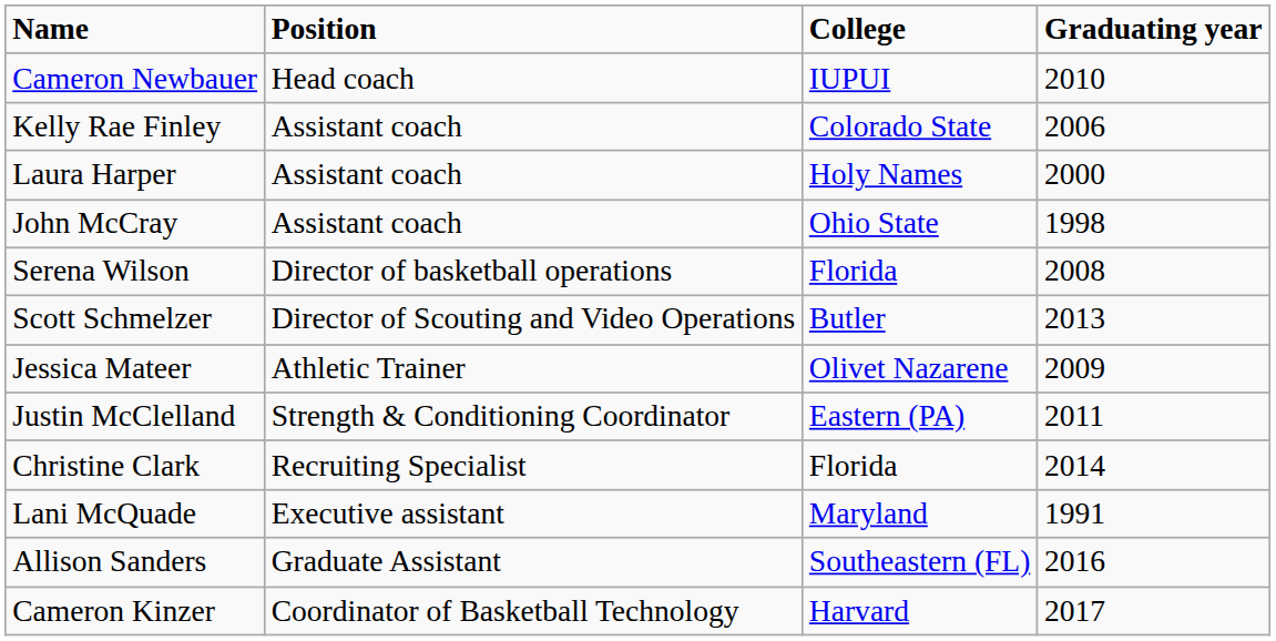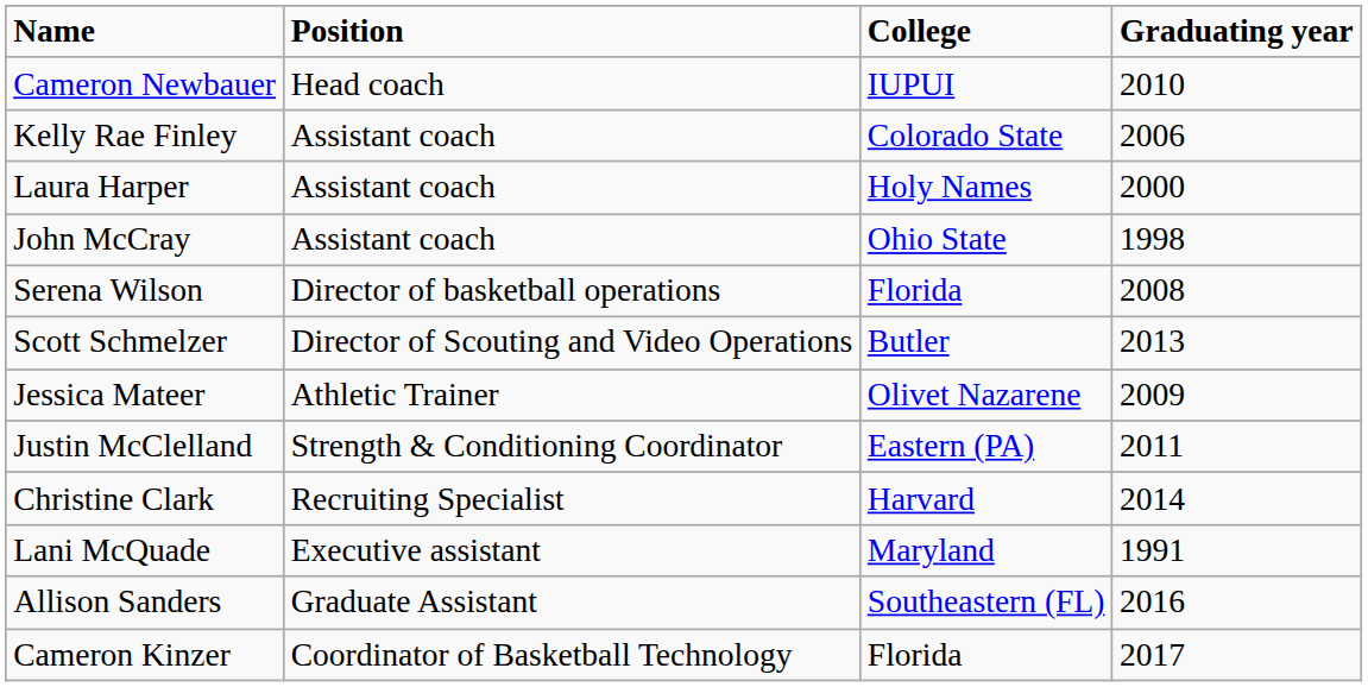 <table class="wikitable">
 <tr>
 <td><strong>Name</strong></td>
 <td><strong>Position</strong></td>
 <td><strong>College</strong></td>
 <td><strong>Graduating year</strong></td>
 </tr>
 <tr>
 <td><a href='#'>Cameron Newbauer</a></td>
 <td>Head coach</td>
 <td><a href='#'>IUPUI</a></td>
 <td>2010</td>
 </tr>
 <tr>
 <td>Kelly Rae Finley</td>
 <td>Assistant coach</td>
 <td><a href='#'>Colorado State</a></td>
 <td>2006</td>
 </tr>
 <tr>
 <td>Laura Harper</td>
 <td>Assistant coach</td>
 <td><a href='#'>Holy Names</a></td>
 <td>2000</td>
 </tr>
 <tr>
 <td>John McCray</td>
 <td>Assistant coach</td>
 <td><a href='#'>Ohio State</a></td>
 <td>1998</td>
 </tr>
 <tr>
 <td>Serena Wilson</td>
 <td>Director of basketball operations</td>
 <td><a href='#'>Florida</a></td>
 <td>2008</td>
 </tr>
 <tr>
 <td>Scott Schmelzer</td>
 <td>Director of Scouting and Video Operations</td>
 <td><a href='#'>Butler</a></td>
 <td>2013</td>
 </tr>
 <tr>
 <td>Jessica Mateer</td>
 <td>Athletic Trainer</td>
 <td><a href='#'>Olivet Nazarene</a></td>
 <td>2009</td>
 </tr>
 <tr>
 <td>Justin McClelland</td>
 <td>Strength & Conditioning Coordinator</td>
 <td><a href='#'>Eastern (PA)</a></td>
 <td>2011</td>
 </tr>
 <tr>
 <td>Christine Clark</td>
 <td>Recruiting Specialist</td>
-<td>Florida</td>
+<td><a href='#'>Harvard</a></td>
 <td>2014</td>
 </tr>
 <tr>
 <td>Lani McQuade</td>
 <td>Executive assistant</td>
 <td><a href='#'>Maryland</a></td>
 <td>1991</td>
 </tr>
 <tr>
 <td>Allison Sanders</td>
 <td>Graduate Assistant</td>
 <td><a href='#'>Southeastern (FL)</a></td>
 <td>2016</td>
 </tr>
 <tr>
 <td>Cameron Kinzer</td>
 <td>Coordinator of Basketball Technology</td>
-<td><a href='#'>Harvard</a></td>
+<td>Florida</td>
 <td>2017</td>
 </tr>
 </table>
